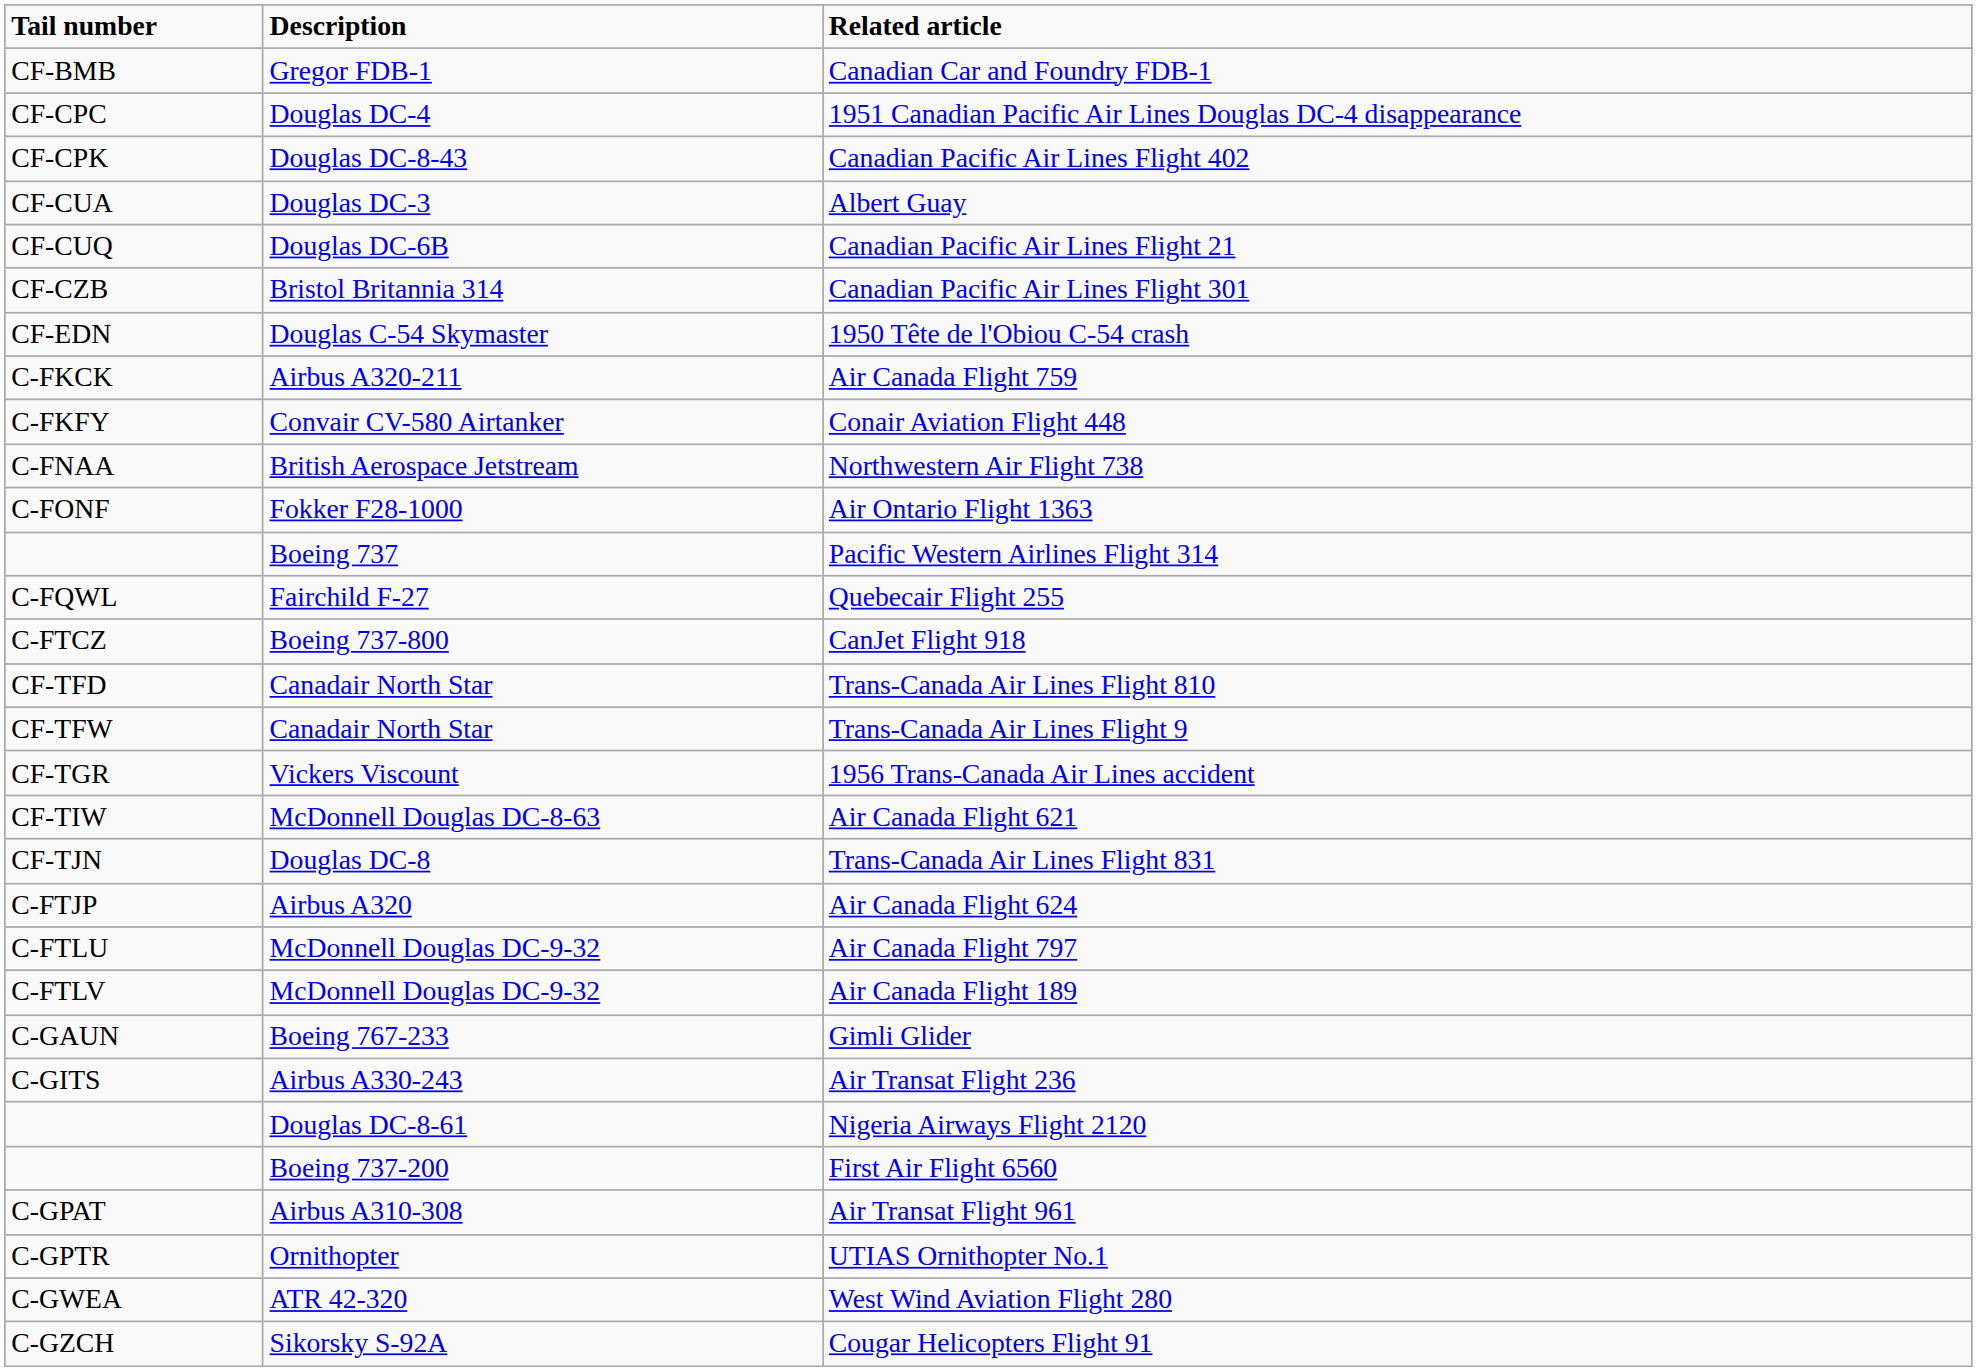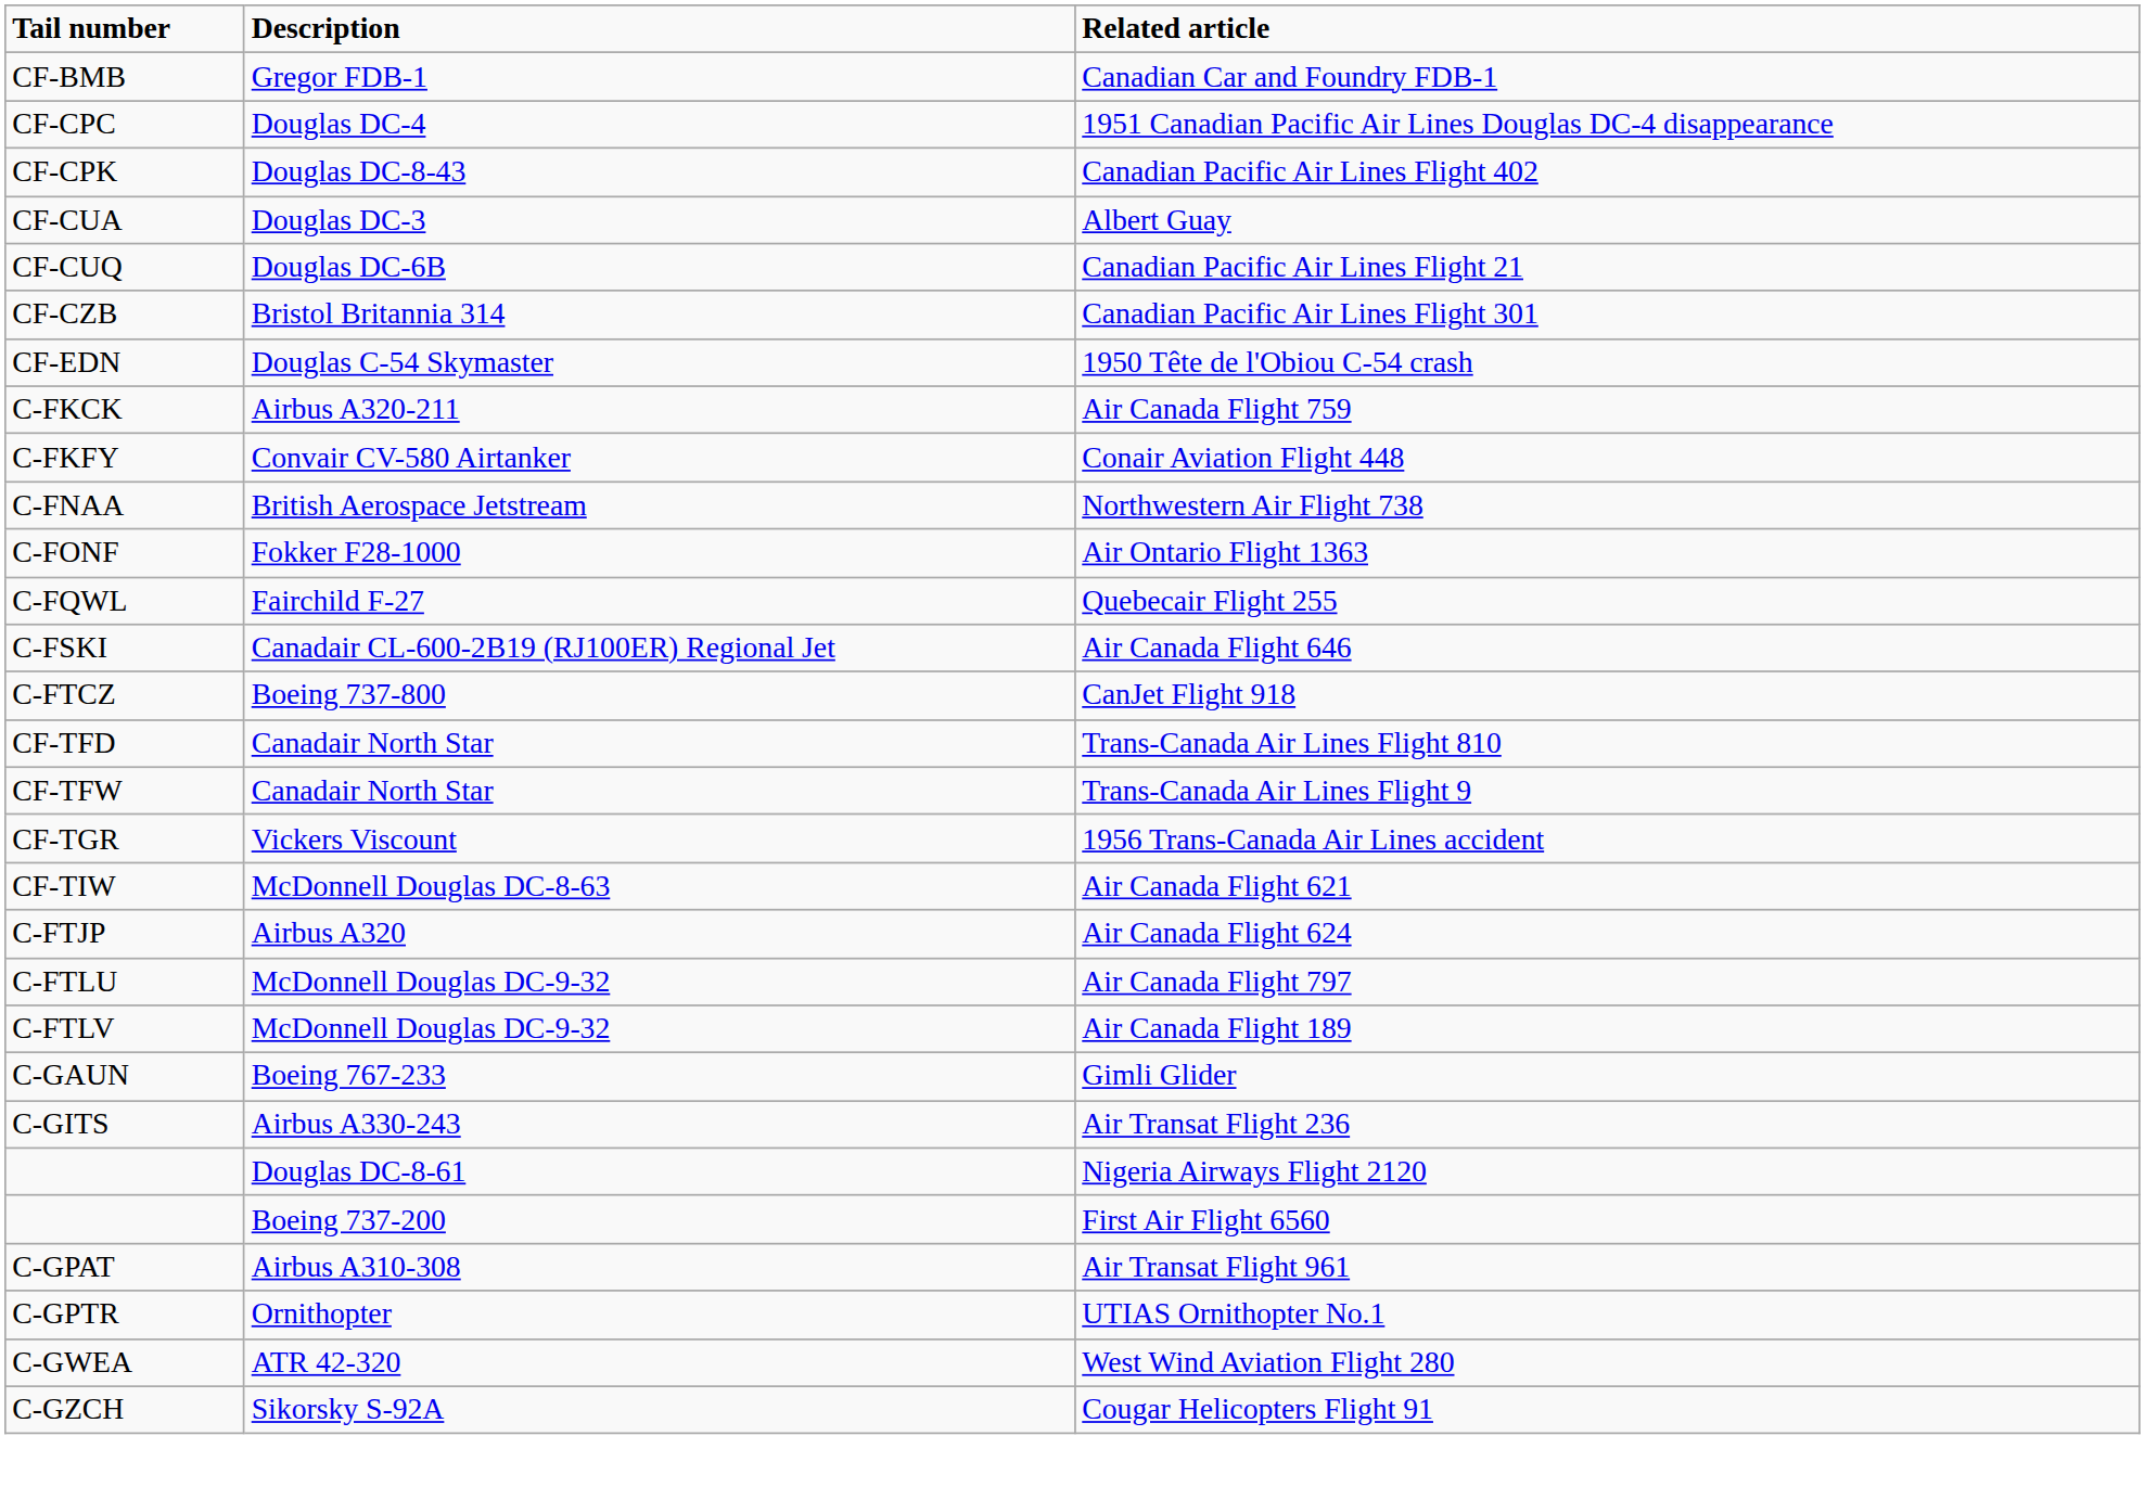 <table class="wikitable" width="90%">
 <tr>
 <td><strong>Tail number</strong></td>
 <td><strong>Description</strong></td>
 <td><strong>Related article</strong></td>
 </tr>
 <tr>
 <td>CF-BMB</td>
 <td><a href='#'>Gregor FDB-1</a></td>
 <td><a href='#'>Canadian Car and Foundry FDB-1</a></td>
 </tr>
 <tr>
 <td>CF-CPC</td>
 <td><a href='#'>Douglas DC-4</a></td>
 <td><a href='#'>1951 Canadian Pacific Air Lines Douglas DC-4 disappearance</a></td>
 </tr>
 <tr>
 <td>CF-CPK</td>
 <td><a href='#'>Douglas DC-8-43</a></td>
 <td><a href='#'>Canadian Pacific Air Lines Flight 402</a></td>
 </tr>
 <tr>
 <td>CF-CUA</td>
 <td><a href='#'>Douglas DC-3</a></td>
 <td><a href='#'>Albert Guay</a></td>
 </tr>
 <tr>
 <td>CF-CUQ</td>
 <td><a href='#'>Douglas DC-6B</a></td>
 <td><a href='#'>Canadian Pacific Air Lines Flight 21</a></td>
 </tr>
 <tr>
 <td>CF-CZB</td>
 <td><a href='#'>Bristol Britannia 314</a></td>
 <td><a href='#'>Canadian Pacific Air Lines Flight 301</a></td>
 </tr>
 <tr>
 <td>CF-EDN</td>
 <td><a href='#'>Douglas C-54 Skymaster</a></td>
 <td><a href='#'>1950 Tête de l'Obiou C-54 crash</a></td>
 </tr>
 <tr>
 <td>C-FKCK</td>
 <td><a href='#'>Airbus A320-211</a></td>
 <td><a href='#'>Air Canada Flight 759</a></td>
 </tr>
 <tr>
 <td>C-FKFY</td>
 <td><a href='#'>Convair CV-580 Airtanker</a></td>
 <td><a href='#'>Conair Aviation Flight 448</a></td>
 </tr>
 <tr>
 <td>C-FNAA</td>
 <td><a href='#'>British Aerospace Jetstream</a></td>
 <td><a href='#'>Northwestern Air Flight 738</a></td>
 </tr>
 <tr>
 <td>C-FONF</td>
 <td><a href='#'>Fokker F28-1000</a></td>
 <td><a href='#'>Air Ontario Flight 1363</a></td>
 </tr>
 <tr>
-<td></td>
-<td><a href='#'>Boeing 737</a></td>
-<td><a href='#'>Pacific Western Airlines Flight 314</a></td>
-</tr>
-<tr>
 <td>C-FQWL</td>
 <td><a href='#'>Fairchild F-27</a></td>
 <td><a href='#'>Quebecair Flight 255</a></td>
+</tr>
+<tr>
+<td>C-FSKI</td>
+<td><a href='#'>Canadair CL-600-2B19 (RJ100ER) Regional Jet</a></td>
+<td><a href='#'>Air Canada Flight 646</a></td>
 </tr>
 <tr>
 <td>C-FTCZ</td>
 <td><a href='#'>Boeing 737-800</a></td>
 <td><a href='#'>CanJet Flight 918</a></td>
 </tr>
 <tr>
 <td>CF-TFD</td>
 <td><a href='#'>Canadair North Star</a></td>
 <td><a href='#'>Trans-Canada Air Lines Flight 810</a></td>
 </tr>
 <tr>
 <td>CF-TFW</td>
 <td><a href='#'>Canadair North Star</a></td>
 <td><a href='#'>Trans-Canada Air Lines Flight 9</a></td>
 </tr>
 <tr>
 <td>CF-TGR</td>
 <td><a href='#'>Vickers Viscount</a></td>
 <td><a href='#'>1956 Trans-Canada Air Lines accident</a></td>
 </tr>
 <tr>
 <td>CF-TIW</td>
 <td><a href='#'>McDonnell Douglas DC-8-63</a></td>
 <td><a href='#'>Air Canada Flight 621</a></td>
-</tr>
-<tr>
-<td>CF-TJN</td>
-<td><a href='#'>Douglas DC-8</a></td>
-<td><a href='#'>Trans-Canada Air Lines Flight 831</a></td>
 </tr>
 <tr>
 <td>C-FTJP</td>
 <td><a href='#'>Airbus A320</a></td>
 <td><a href='#'>Air Canada Flight 624</a></td>
 </tr>
 <tr>
 <td>C-FTLU</td>
 <td><a href='#'>McDonnell Douglas DC-9-32</a></td>
 <td><a href='#'>Air Canada Flight 797</a></td>
 </tr>
 <tr>
 <td>C-FTLV</td>
 <td><a href='#'>McDonnell Douglas DC-9-32</a></td>
 <td><a href='#'>Air Canada Flight 189</a></td>
 </tr>
 <tr>
 <td>C-GAUN</td>
 <td><a href='#'>Boeing 767-233</a></td>
 <td><a href='#'>Gimli Glider</a></td>
 </tr>
 <tr>
 <td>C-GITS</td>
 <td><a href='#'>Airbus A330-243</a></td>
 <td><a href='#'>Air Transat Flight 236</a></td>
 </tr>
 <tr>
 <td></td>
 <td><a href='#'>Douglas DC-8-61</a></td>
 <td><a href='#'>Nigeria Airways Flight 2120</a></td>
 </tr>
 <tr>
 <td></td>
 <td><a href='#'>Boeing 737-200</a></td>
 <td><a href='#'>First Air Flight 6560</a></td>
 </tr>
 <tr>
 <td>C-GPAT</td>
 <td><a href='#'>Airbus A310-308</a></td>
 <td><a href='#'>Air Transat Flight 961</a></td>
 </tr>
 <tr>
 <td>C-GPTR</td>
 <td><a href='#'>Ornithopter</a></td>
 <td><a href='#'>UTIAS Ornithopter No.1</a></td>
 </tr>
 <tr>
 <td>C-GWEA</td>
 <td><a href='#'>ATR 42-320</a></td>
 <td><a href='#'>West Wind Aviation Flight 280</a></td>
 </tr>
 <tr>
 <td>C-GZCH</td>
 <td><a href='#'>Sikorsky S-92A</a></td>
 <td><a href='#'>Cougar Helicopters Flight 91</a></td>
 </tr>
 </table>
